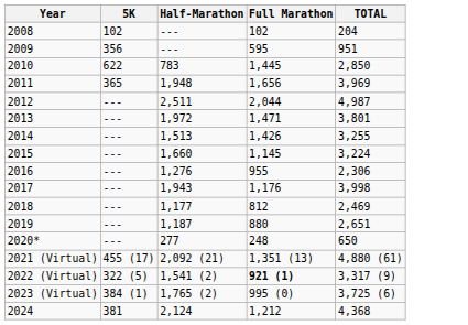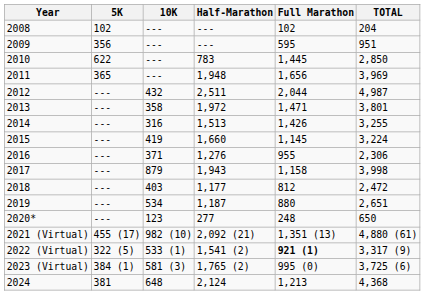 <table class="wikitable">
 <tr>
 <th>Year</th>
 <th>5K</th>
+<th>10K</th>
 <th>Half-Marathon</th>
 <th>Full Marathon</th>
 <th>TOTAL</th>
 </tr>
 <tr>
 <td>2008</td>
 <td>102</td>
 <td>---</td>
+<td>---</td>
 <td>102</td>
 <td>204</td>
 </tr>
 <tr>
 <td>2009</td>
 <td>356</td>
 <td>---</td>
+<td>---</td>
 <td>595</td>
 <td>951</td>
 </tr>
 <tr>
 <td>2010</td>
 <td>622</td>
+<td>---</td>
 <td>783</td>
 <td>1,445</td>
 <td>2,850</td>
 </tr>
 <tr>
 <td>2011</td>
 <td>365</td>
+<td>---</td>
 <td>1,948</td>
 <td>1,656</td>
 <td>3,969</td>
 </tr>
 <tr>
 <td>2012</td>
 <td>---</td>
+<td>432</td>
 <td>2,511</td>
 <td>2,044</td>
 <td>4,987</td>
 </tr>
 <tr>
 <td>2013</td>
 <td>---</td>
+<td>358</td>
 <td>1,972</td>
 <td>1,471</td>
 <td>3,801</td>
 </tr>
 <tr>
 <td>2014</td>
 <td>---</td>
+<td>316</td>
 <td>1,513</td>
 <td>1,426</td>
 <td>3,255</td>
 </tr>
 <tr>
 <td>2015</td>
 <td>---</td>
+<td>419</td>
 <td>1,660</td>
 <td>1,145</td>
 <td>3,224</td>
 </tr>
 <tr>
 <td>2016</td>
 <td>---</td>
+<td>371</td>
 <td>1,276</td>
 <td>955</td>
 <td>2,306</td>
 </tr>
 <tr>
 <td>2017</td>
 <td>---</td>
+<td>879</td>
 <td>1,943</td>
-<td>1,176</td>
+<td>1,158</td>
 <td>3,998</td>
 </tr>
 <tr>
 <td>2018</td>
 <td>---</td>
+<td>403</td>
 <td>1,177</td>
 <td>812</td>
-<td>2,469</td>
+<td>2,472</td>
 </tr>
 <tr>
 <td>2019</td>
 <td>---</td>
+<td>534</td>
 <td>1,187</td>
 <td>880</td>
 <td>2,651</td>
 </tr>
 <tr>
 <td>2020*</td>
 <td>---</td>
+<td>123</td>
 <td>277</td>
 <td>248</td>
 <td>650</td>
 </tr>
 <tr>
 <td>2021 (Virtual)</td>
 <td>455 (17)</td>
+<td>982 (10)</td>
 <td>2,092 (21)</td>
 <td>1,351 (13)</td>
 <td>4,880 (61)</td>
 </tr>
 <tr>
 <td>2022 (Virtual)</td>
 <td>322 (5)</td>
+<td>533 (1)</td>
 <td>1,541 (2)</td>
 <td><strong>921 (1)</strong></td>
 <td>3,317 (9)</td>
 </tr>
 <tr>
 <td>2023 (Virtual)</td>
 <td>384 (1)</td>
+<td>581 (3)</td>
 <td>1,765 (2)</td>
 <td>995 (0)</td>
 <td>3,725 (6)</td>
 </tr>
 <tr>
 <td>2024</td>
 <td>381</td>
+<td>648</td>
 <td>2,124</td>
-<td>1,212</td>
+<td>1,213</td>
 <td>4,368</td>
 </tr>
 </table>
